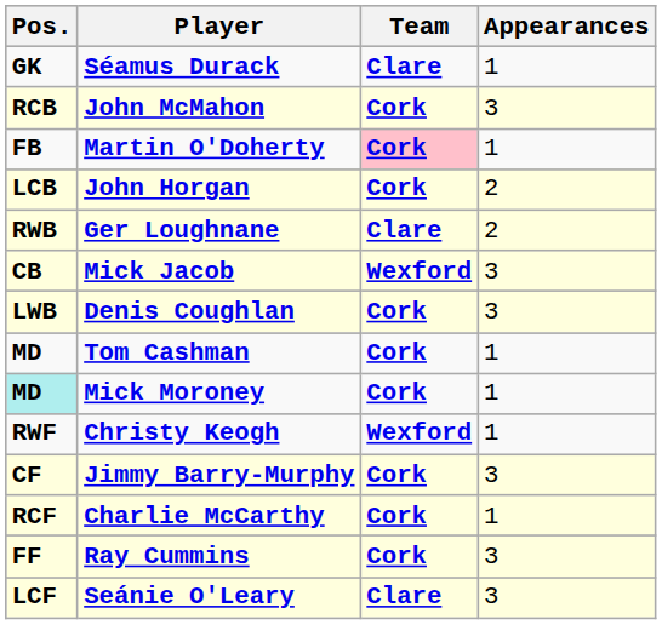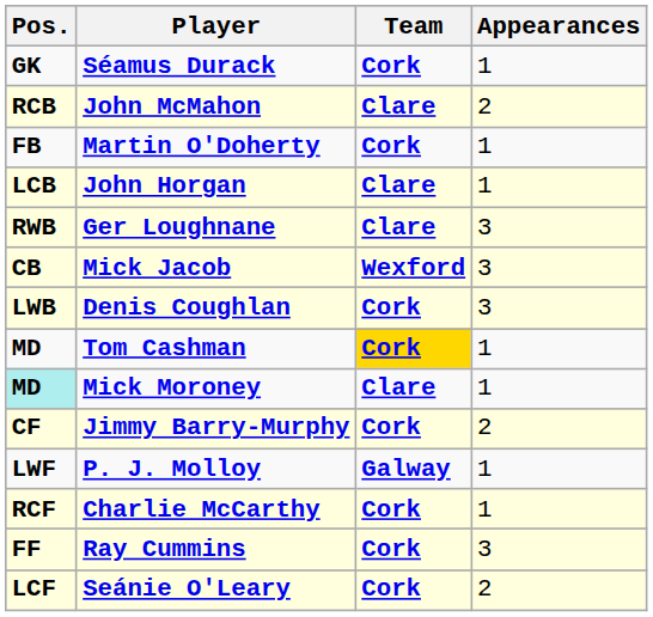 <table class="wikitable">
 <tr>
 <th>Pos.</th>
 <th>Player</th>
 <th>Team</th>
 <th>Appearances</th>
 </tr>
 <tr>
 <td><strong>GK</strong></td>
 <td> <strong><a href='#'>Séamus Durack</a></strong></td>
-<td><strong><a href='#'>Clare</a></strong></td>
+<td><strong><a href='#'>Cork</a></strong></td>
 <td>1</td>
 </tr>
 <tr bgcolor=#FFFFDD>
 <td><strong>RCB</strong></td>
 <td> <strong><a href='#'>John McMahon</a></strong></td>
-<td><strong><a href='#'>Cork</a></strong></td>
-<td>3</td>
+<td><strong><a href='#'>Clare</a></strong></td>
+<td>2</td>
 </tr>
 <tr>
 <td><strong>FB</strong></td>
 <td> <strong><a href='#'>Martin O'Doherty</a></strong></td>
-<td style="background: pink;"><strong><a href='#'>Cork</a></strong></td>
+<td><strong><a href='#'>Cork</a></strong></td>
 <td>1</td>
 </tr>
 <tr bgcolor=#FFFFDD>
 <td><strong>LCB</strong></td>
 <td> <strong><a href='#'>John Horgan</a></strong></td>
-<td><strong><a href='#'>Cork</a></strong></td>
-<td>2</td>
+<td><strong><a href='#'>Clare</a></strong></td>
+<td>1</td>
 </tr>
 <tr bgcolor=#FFFFDD>
 <td><strong>RWB</strong></td>
 <td> <strong><a href='#'>Ger Loughnane</a></strong></td>
 <td><strong><a href='#'>Clare</a></strong></td>
-<td>2</td>
+<td>3</td>
 </tr>
 <tr bgcolor=#FFFFDD>
 <td><strong>CB</strong></td>
 <td> <strong><a href='#'>Mick Jacob</a></strong></td>
 <td><strong><a href='#'>Wexford</a></strong></td>
 <td>3</td>
 </tr>
 <tr bgcolor=#FFFFDD>
 <td><strong>LWB</strong></td>
 <td> <strong><a href='#'>Denis Coughlan</a></strong></td>
 <td><strong><a href='#'>Cork</a></strong></td>
 <td>3</td>
 </tr>
 <tr>
 <td><strong>MD</strong></td>
 <td> <strong><a href='#'>Tom Cashman</a></strong></td>
-<td><strong><a href='#'>Cork</a></strong></td>
+<td style="background: gold;"><strong><a href='#'>Cork</a></strong></td>
 <td>1</td>
 </tr>
 <tr>
 <td style="background: paleturquoise;"><strong>MD</strong></td>
 <td> <strong><a href='#'>Mick Moroney</a></strong></td>
-<td><strong><a href='#'>Cork</a></strong></td>
-<td>1</td>
-</tr>
-<tr>
-<td><strong>RWF</strong></td>
-<td> <strong><a href='#'>Christy Keogh</a></strong></td>
-<td><strong><a href='#'>Wexford</a></strong></td>
+<td><strong><a href='#'>Clare</a></strong></td>
 <td>1</td>
 </tr>
 <tr bgcolor=#FFFFDD>
 <td><strong>CF</strong></td>
 <td> <strong><a href='#'>Jimmy Barry-Murphy</a></strong></td>
 <td><strong><a href='#'>Cork</a></strong></td>
-<td>3</td>
+<td>2</td>
+</tr>
+<tr>
+<td><strong>LWF</strong></td>
+<td> <strong><a href='#'>P. J. Molloy</a></strong></td>
+<td><strong><a href='#'>Galway</a></strong></td>
+<td>1</td>
 </tr>
 <tr bgcolor=#FFFFDD>
 <td><strong>RCF</strong></td>
 <td> <strong><a href='#'>Charlie McCarthy</a></strong></td>
 <td><strong><a href='#'>Cork</a></strong></td>
 <td>1</td>
 </tr>
 <tr bgcolor=#FFFFDD>
 <td><strong>FF</strong></td>
 <td> <strong><a href='#'>Ray Cummins</a></strong></td>
 <td><strong><a href='#'>Cork</a></strong></td>
 <td>3</td>
 </tr>
 <tr bgcolor=#FFFFDD>
 <td><strong>LCF</strong></td>
 <td> <strong><a href='#'>Seánie O'Leary</a></strong></td>
-<td><strong><a href='#'>Clare</a></strong></td>
-<td>3</td>
+<td><strong><a href='#'>Cork</a></strong></td>
+<td>2</td>
 </tr>
 </table>
